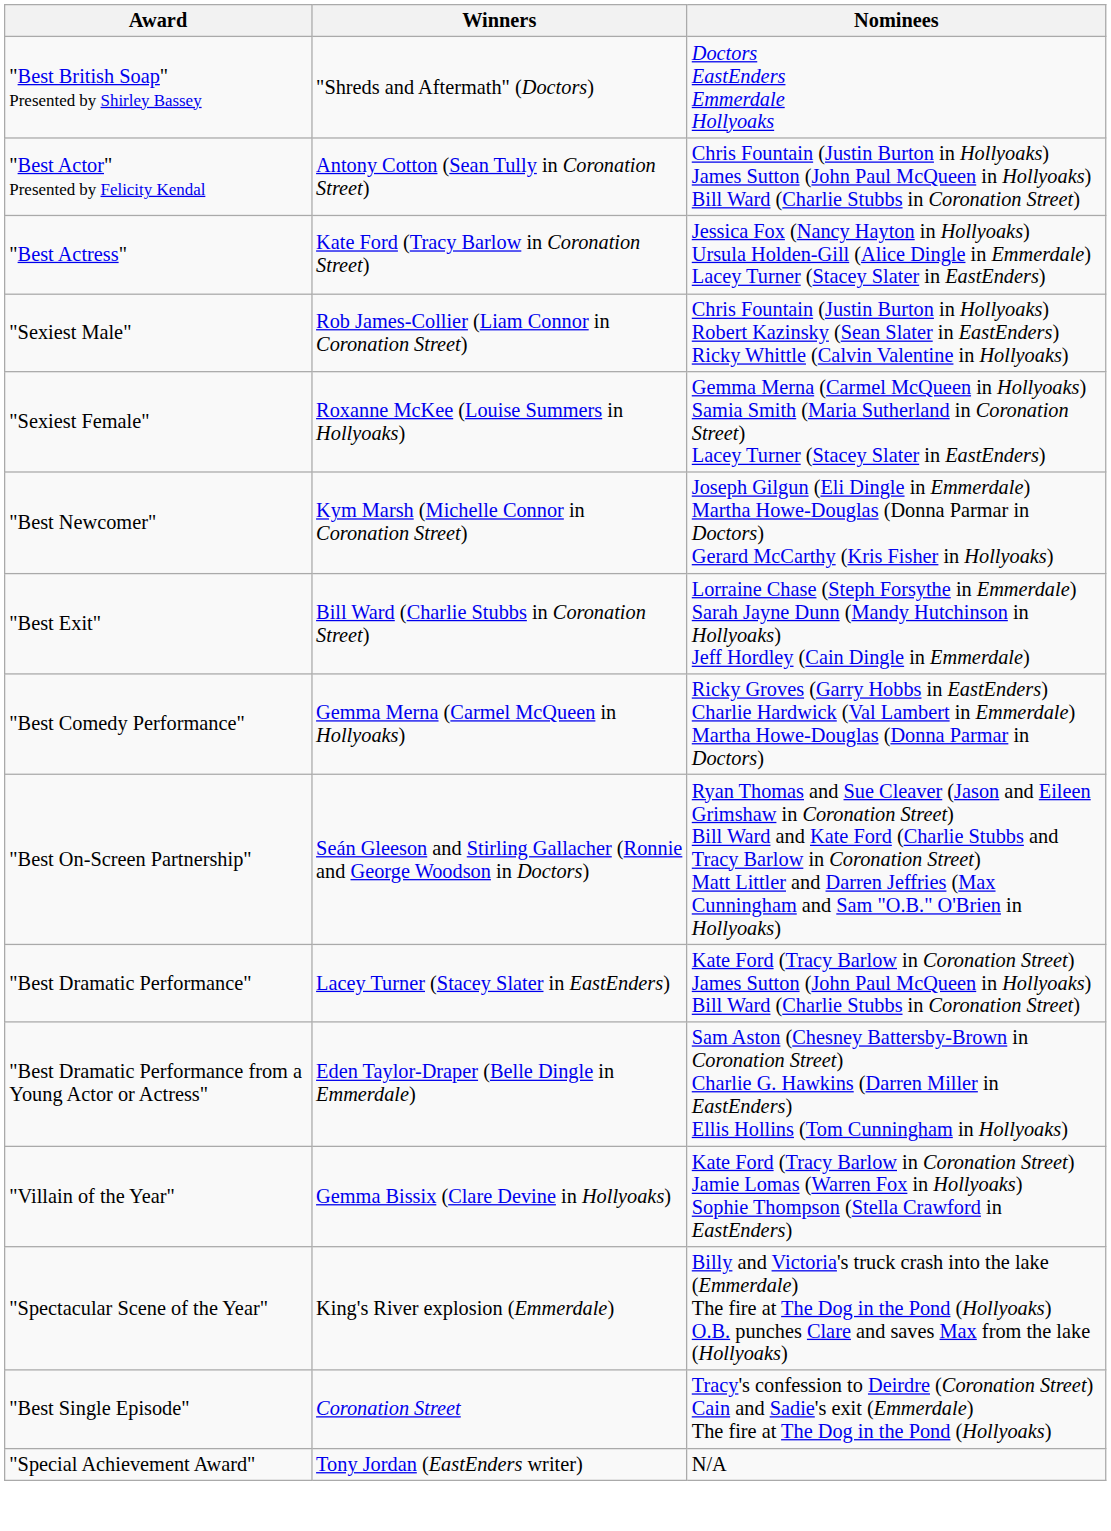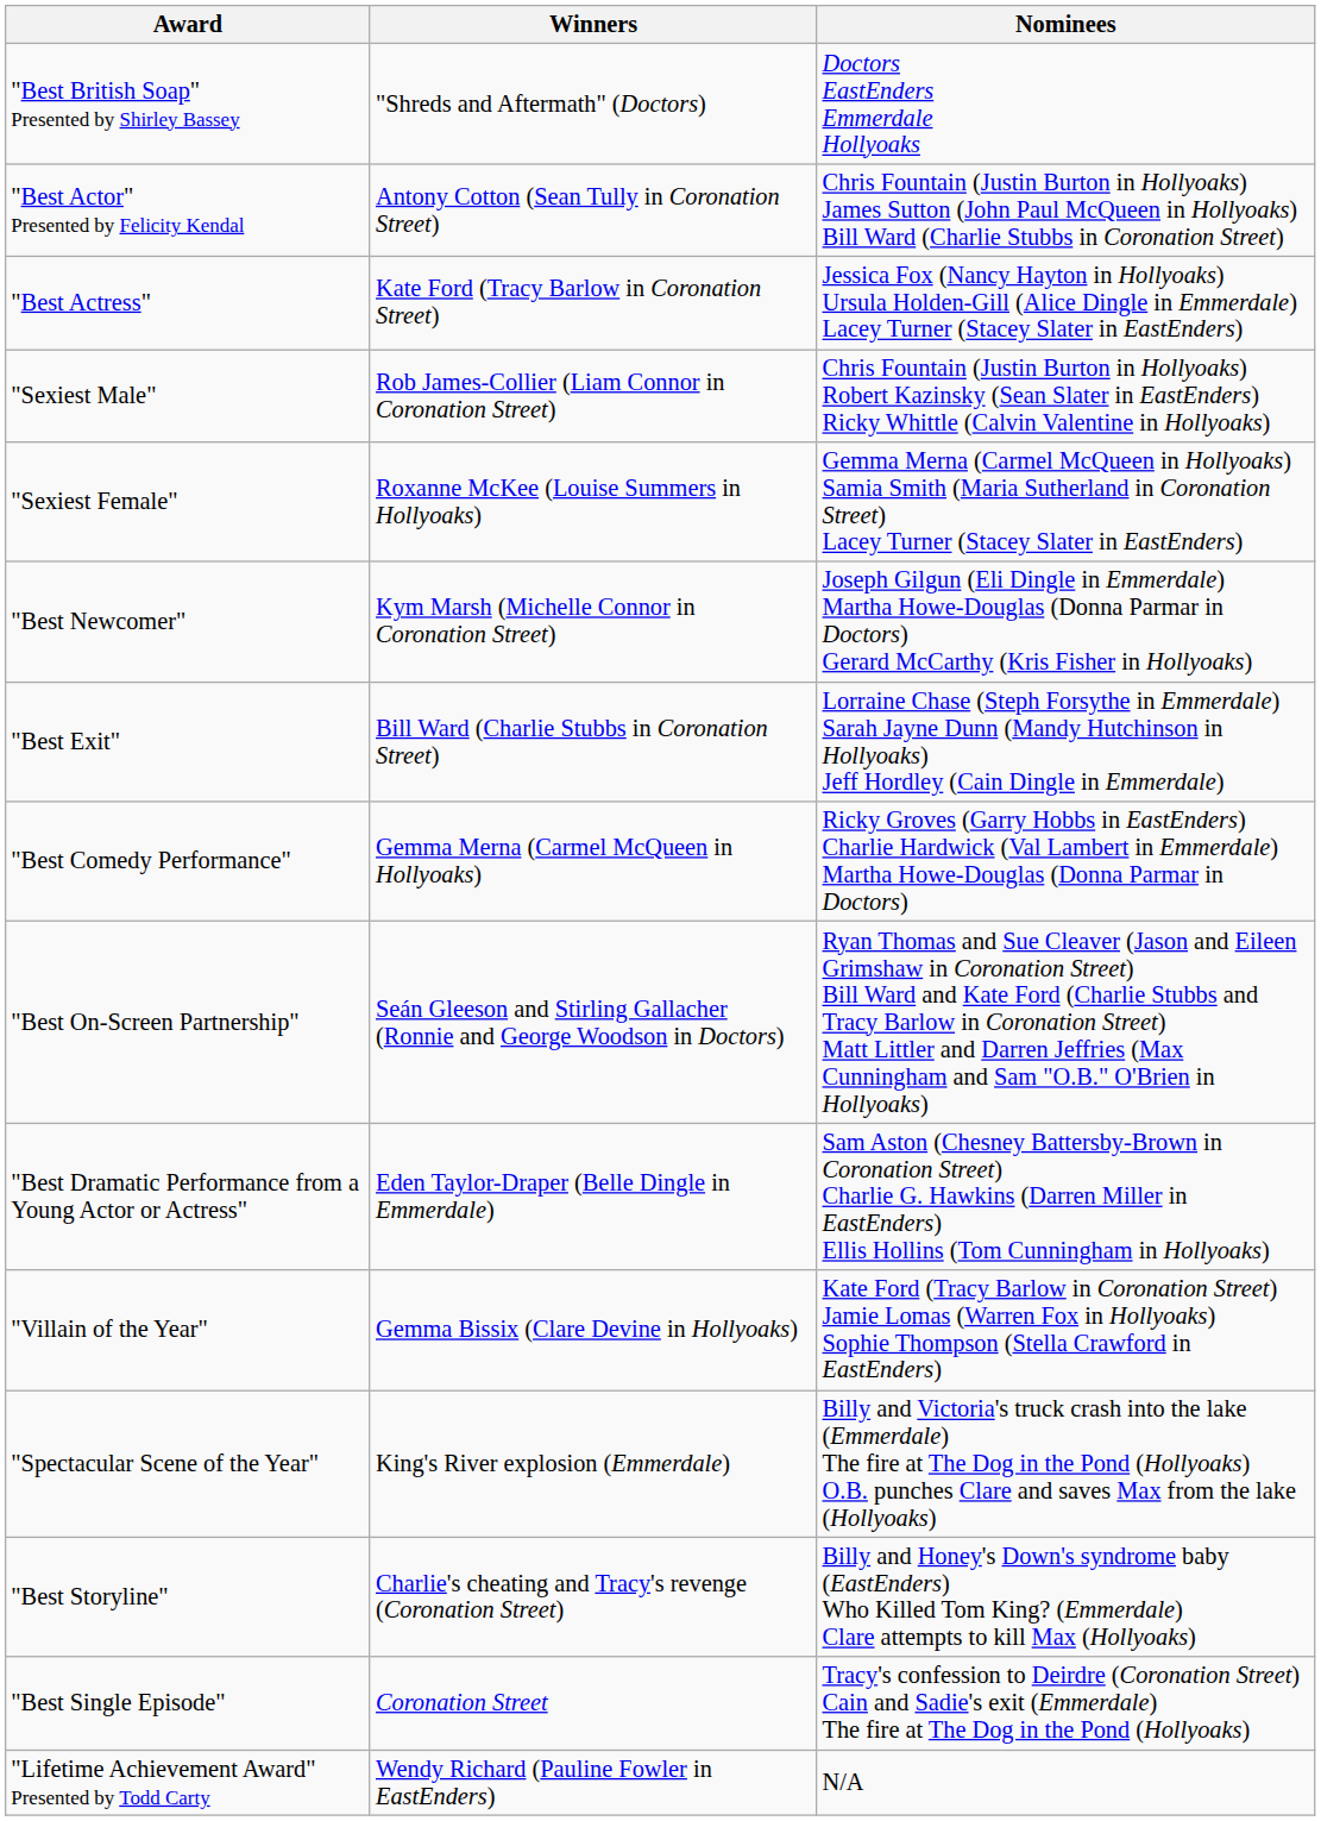 <table class="wikitable">
 <tr>
 <th>Award</th>
 <th>Winners</th>
 <th>Nominees</th>
 </tr>
 <tr>
 <td>"<a href='#'>Best British Soap</a>"<br><small>Presented by <a href='#'>Shirley Bassey</a></small></td>
 <td>"Shreds and Aftermath" (<em>Doctors</em>)</td>
 <td><em><a href='#'>Doctors</a></em><br> <em><a href='#'>EastEnders</a></em><br> <em><a href='#'>Emmerdale</a></em> <br> <em><a href='#'>Hollyoaks</a></em></td>
 </tr>
 <tr>
 <td>"<a href='#'>Best Actor</a>"<br><small>Presented by <a href='#'>Felicity Kendal</a></small></td>
 <td><a href='#'>Antony Cotton</a> (<a href='#'>Sean Tully</a> in <em>Coronation Street</em>)</td>
 <td><a href='#'>Chris Fountain</a> (<a href='#'>Justin Burton</a> in <em>Hollyoaks</em>)<br> <a href='#'>James Sutton</a> (<a href='#'>John Paul McQueen</a> in <em>Hollyoaks</em>)<br> <a href='#'>Bill Ward</a> (<a href='#'>Charlie Stubbs</a> in <em>Coronation Street</em>) </td>
 </tr>
 <tr>
 <td>"<a href='#'>Best Actress</a>"</td>
 <td><a href='#'>Kate Ford</a> (<a href='#'>Tracy Barlow</a> in <em>Coronation Street</em>)</td>
 <td><a href='#'>Jessica Fox</a> (<a href='#'>Nancy Hayton</a> in <em>Hollyoaks</em>)<br> <a href='#'>Ursula Holden-Gill</a> (<a href='#'>Alice Dingle</a> in <em>Emmerdale</em>)<br> <a href='#'>Lacey Turner</a> (<a href='#'>Stacey Slater</a> in <em>EastEnders</em>) </td>
 </tr>
 <tr>
 <td>"Sexiest Male"</td>
 <td><a href='#'>Rob James-Collier</a> (<a href='#'>Liam Connor</a> in <em>Coronation Street</em>)</td>
 <td><a href='#'>Chris Fountain</a> (<a href='#'>Justin Burton</a> in <em>Hollyoaks</em>)<br> <a href='#'>Robert Kazinsky</a> (<a href='#'>Sean Slater</a> in <em>EastEnders</em>)<br> <a href='#'>Ricky Whittle</a> (<a href='#'>Calvin Valentine</a> in <em>Hollyoaks</em>) </td>
 </tr>
 <tr>
 <td>"Sexiest Female"</td>
 <td><a href='#'>Roxanne McKee</a> (<a href='#'>Louise Summers</a> in <em>Hollyoaks</em>)</td>
 <td><a href='#'>Gemma Merna</a> (<a href='#'>Carmel McQueen</a> in <em>Hollyoaks</em>)<br> <a href='#'>Samia Smith</a> (<a href='#'>Maria Sutherland</a> in <em>Coronation Street</em>)<br> <a href='#'>Lacey Turner</a> (<a href='#'>Stacey Slater</a> in <em>EastEnders</em>) </td>
 </tr>
 <tr>
 <td>"Best Newcomer"</td>
 <td><a href='#'>Kym Marsh</a> (<a href='#'>Michelle Connor</a> in <em>Coronation Street</em>)</td>
 <td><a href='#'>Joseph Gilgun</a> (<a href='#'>Eli Dingle</a> in <em>Emmerdale</em>)<br> <a href='#'>Martha Howe-Douglas</a> (Donna Parmar in <em>Doctors</em>)<br> <a href='#'>Gerard McCarthy</a> (<a href='#'>Kris Fisher</a> in <em>Hollyoaks</em>)</td>
 </tr>
 <tr>
 <td>"Best Exit"</td>
 <td><a href='#'>Bill Ward</a> (<a href='#'>Charlie Stubbs</a> in <em>Coronation Street</em>)</td>
 <td><a href='#'>Lorraine Chase</a> (<a href='#'>Steph Forsythe</a> in <em>Emmerdale</em>)<br> <a href='#'>Sarah Jayne Dunn</a> (<a href='#'>Mandy Hutchinson</a> in <em>Hollyoaks</em>)<br> <a href='#'>Jeff Hordley</a> (<a href='#'>Cain Dingle</a> in <em>Emmerdale</em>)</td>
 </tr>
 <tr>
 <td>"Best Comedy Performance"</td>
 <td><a href='#'>Gemma Merna</a> (<a href='#'>Carmel McQueen</a> in <em>Hollyoaks</em>)</td>
 <td><a href='#'>Ricky Groves</a> (<a href='#'>Garry Hobbs</a> in <em>EastEnders</em>)<br> <a href='#'>Charlie Hardwick</a> (<a href='#'>Val Lambert</a> in <em>Emmerdale</em>)<br> <a href='#'>Martha Howe-Douglas</a> (<a href='#'>Donna Parmar</a> in <em>Doctors</em>)</td>
 </tr>
 <tr>
 <td>"Best On-Screen Partnership"</td>
 <td><a href='#'>Seán Gleeson</a> and <a href='#'>Stirling Gallacher</a> (<a href='#'>Ronnie</a> and <a href='#'>George Woodson</a> in <em>Doctors</em>)</td>
 <td><a href='#'>Ryan Thomas</a> and <a href='#'>Sue Cleaver</a> (<a href='#'>Jason</a> and <a href='#'>Eileen Grimshaw</a> in <em>Coronation Street</em>)<br> <a href='#'>Bill Ward</a> and <a href='#'>Kate Ford</a> (<a href='#'>Charlie Stubbs</a> and <a href='#'>Tracy Barlow</a> in <em>Coronation Street</em>)<br> <a href='#'>Matt Littler</a> and <a href='#'>Darren Jeffries</a> (<a href='#'>Max Cunningham</a> and <a href='#'>Sam "O.B." O'Brien</a> in <em>Hollyoaks</em>)</td>
 </tr>
 <tr>
-<td>"Best Dramatic Performance"</td>
-<td><a href='#'>Lacey Turner</a> (<a href='#'>Stacey Slater</a> in <em>EastEnders</em>)</td>
-<td><a href='#'>Kate Ford</a> (<a href='#'>Tracy Barlow</a> in <em>Coronation Street</em>)<br> <a href='#'>James Sutton</a> (<a href='#'>John Paul McQueen</a> in <em>Hollyoaks</em>)<br> <a href='#'>Bill Ward</a> (<a href='#'>Charlie Stubbs</a> in <em>Coronation Street</em>)</td>
-</tr>
-<tr>
 <td>"Best Dramatic Performance from a Young Actor or Actress"</td>
 <td><a href='#'>Eden Taylor-Draper</a> (<a href='#'>Belle Dingle</a> in <em>Emmerdale</em>)</td>
 <td><a href='#'>Sam Aston</a> (<a href='#'>Chesney Battersby-Brown</a> in <em>Coronation Street</em>)<br> <a href='#'>Charlie G. Hawkins</a> (<a href='#'>Darren Miller</a> in <em>EastEnders</em>)<br> <a href='#'>Ellis Hollins</a> (<a href='#'>Tom Cunningham</a> in <em>Hollyoaks</em>)</td>
 </tr>
 <tr>
 <td>"Villain of the Year"</td>
 <td><a href='#'>Gemma Bissix</a> (<a href='#'>Clare Devine</a> in <em>Hollyoaks</em>)</td>
 <td><a href='#'>Kate Ford</a> (<a href='#'>Tracy Barlow</a> in <em>Coronation Street</em>)<br> <a href='#'>Jamie Lomas</a> (<a href='#'>Warren Fox</a> in <em>Hollyoaks</em>)<br> <a href='#'>Sophie Thompson</a> (<a href='#'>Stella Crawford</a> in <em>EastEnders</em>) </td>
 </tr>
 <tr>
 <td>"Spectacular Scene of the Year"</td>
 <td>King's River explosion (<em>Emmerdale</em>)</td>
 <td><a href='#'>Billy</a> and <a href='#'>Victoria</a>'s truck crash into the lake (<em>Emmerdale</em>)<br> The fire at <a href='#'>The Dog in the Pond</a> (<em>Hollyoaks</em>)<br>  <a href='#'>O.B.</a> punches <a href='#'>Clare</a> and saves <a href='#'>Max</a> from the lake (<em>Hollyoaks</em>)</td>
 </tr>
 <tr>
+<td>"Best Storyline"</td>
+<td><a href='#'>Charlie</a>'s cheating and <a href='#'>Tracy</a>'s revenge (<em>Coronation Street</em>)</td>
+<td><a href='#'>Billy</a> and <a href='#'>Honey</a>'s <a href='#'>Down's syndrome</a> baby (<em>EastEnders</em>)<br> Who Killed Tom King? (<em>Emmerdale</em>)<br> <a href='#'>Clare</a> attempts to kill <a href='#'>Max</a> (<em>Hollyoaks</em>)</td>
+</tr>
+<tr>
 <td>"Best Single Episode"</td>
 <td><em><a href='#'>Coronation Street</a></em></td>
 <td><a href='#'>Tracy</a>'s confession to <a href='#'>Deirdre</a> (<em>Coronation Street</em>)<br> <a href='#'>Cain</a> and <a href='#'>Sadie</a>'s exit (<em>Emmerdale</em>)<br> The fire at <a href='#'>The Dog in the Pond</a> (<em>Hollyoaks</em>)</td>
 </tr>
 <tr>
-<td>"Special Achievement Award"</td>
-<td><a href='#'>Tony Jordan</a> (<em>EastEnders</em> writer)</td>
+<td>"Lifetime Achievement Award"<br><small>Presented by <a href='#'>Todd Carty</a></small></td>
+<td><a href='#'>Wendy Richard</a> (<a href='#'>Pauline Fowler</a> in <em>EastEnders</em>)</td>
 <td>N/A</td>
 </tr>
 </table>
